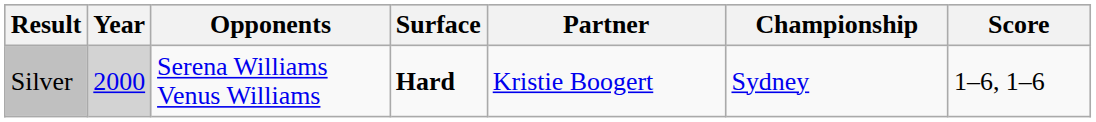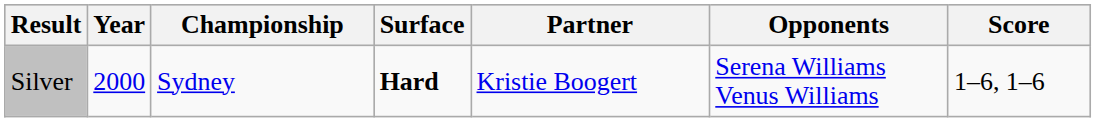 <table class="sortable wikitable">
 <tr>
 <th>Result</th>
 <th>Year</th>
-<th width=140>Opponents</th>
+<th width=130>Championship</th>
 <th>Surface</th>
 <th width=140>Partner</th>
-<th width=130>Championship</th>
+<th width=140>Opponents</th>
 <th width=80>Score</th>
 </tr>
 <tr>
 <td bgcolor=silver>Silver</td>
-<td style="background: lightgrey;"><a href='#'>2000</a></td>
-<td> <a href='#'>Serena Williams</a><br> <a href='#'>Venus Williams</a></td>
+<td><a href='#'>2000</a></td>
+<td><a href='#'>Sydney</a></td>
 <td><strong>Hard</strong></td>
 <td> <a href='#'>Kristie Boogert</a></td>
-<td><a href='#'>Sydney</a></td>
+<td> <a href='#'>Serena Williams</a><br> <a href='#'>Venus Williams</a></td>
 <td>1–6, 1–6</td>
 </tr>
 </table>
